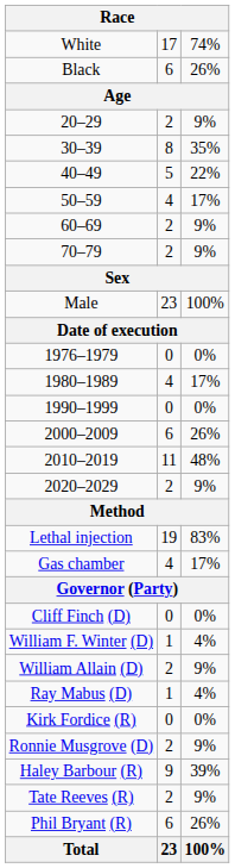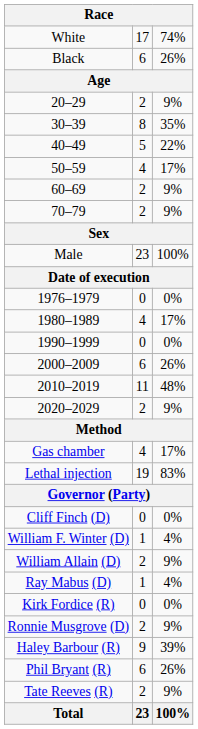 <table class="wikitable" style="text-align:center;">
 <tr>
 <th colspan="3">Race</th>
 </tr>
 <tr>
 <td>White</td>
 <td>17</td>
 <td>74%</td>
 </tr>
 <tr>
 <td>Black</td>
 <td>6</td>
 <td>26%</td>
 </tr>
 <tr>
 <th colspan="3">Age</th>
 </tr>
 <tr>
 <td>20–29</td>
 <td>2</td>
 <td>9%</td>
 </tr>
 <tr>
 <td>30–39</td>
 <td>8</td>
 <td>35%</td>
 </tr>
 <tr>
 <td>40–49</td>
 <td>5</td>
 <td>22%</td>
 </tr>
 <tr>
 <td>50–59</td>
 <td>4</td>
 <td>17%</td>
 </tr>
 <tr>
 <td>60–69</td>
 <td>2</td>
 <td>9%</td>
 </tr>
 <tr>
 <td>70–79</td>
 <td>2</td>
 <td>9%</td>
 </tr>
 <tr>
 <th colspan="3">Sex</th>
 </tr>
 <tr>
 <td>Male</td>
 <td>23</td>
 <td>100%</td>
 </tr>
 <tr>
 <th colspan="3">Date of execution</th>
 </tr>
 <tr>
 <td>1976–1979</td>
 <td>0</td>
 <td>0%</td>
 </tr>
 <tr>
 <td>1980–1989</td>
 <td>4</td>
 <td>17%</td>
 </tr>
 <tr>
 <td>1990–1999</td>
 <td>0</td>
 <td>0%</td>
 </tr>
 <tr>
 <td>2000–2009</td>
 <td>6</td>
 <td>26%</td>
 </tr>
 <tr>
 <td>2010–2019</td>
 <td>11</td>
 <td>48%</td>
 </tr>
 <tr>
 <td>2020–2029</td>
 <td>2</td>
 <td>9%</td>
 </tr>
 <tr>
 <th colspan="3">Method</th>
 </tr>
 <tr>
+<td><a href='#'>Gas chamber</a></td>
+<td>4</td>
+<td>17%</td>
+</tr>
+<tr>
 <td><a href='#'>Lethal injection</a></td>
 <td>19</td>
 <td>83%</td>
-</tr>
-<tr>
-<td><a href='#'>Gas chamber</a></td>
-<td>4</td>
-<td>17%</td>
 </tr>
 <tr>
 <th colspan="3"><a href='#'>Governor</a> (<a href='#'>Party</a>)</th>
 </tr>
 <tr>
 <td><a href='#'>Cliff Finch</a> <a href='#'>(D)</a></td>
 <td>0</td>
 <td>0%</td>
 </tr>
 <tr>
 <td><a href='#'>William F. Winter</a> <a href='#'>(D)</a></td>
 <td>1</td>
 <td>4%</td>
 </tr>
 <tr>
 <td><a href='#'>William Allain</a> <a href='#'>(D)</a></td>
 <td>2</td>
 <td>9%</td>
 </tr>
 <tr>
 <td><a href='#'>Ray Mabus</a> <a href='#'>(D)</a></td>
 <td>1</td>
 <td>4%</td>
 </tr>
 <tr>
 <td><a href='#'>Kirk Fordice</a> <a href='#'>(R)</a></td>
 <td>0</td>
 <td>0%</td>
 </tr>
 <tr>
 <td><a href='#'>Ronnie Musgrove</a> <a href='#'>(D)</a></td>
 <td>2</td>
 <td>9%</td>
 </tr>
 <tr>
 <td><a href='#'>Haley Barbour</a> <a href='#'>(R)</a></td>
 <td>9</td>
 <td>39%</td>
 </tr>
 <tr>
+<td><a href='#'>Phil Bryant</a> <a href='#'>(R)</a></td>
+<td>6</td>
+<td>26%</td>
+</tr>
+<tr>
 <td><a href='#'>Tate Reeves</a> <a href='#'>(R)</a></td>
 <td>2</td>
 <td>9%</td>
-</tr>
-<tr>
-<td><a href='#'>Phil Bryant</a> <a href='#'>(R)</a></td>
-<td>6</td>
-<td>26%</td>
 </tr>
 <tr>
 <th>Total</th>
 <th>23</th>
 <th>100%</th>
 </tr>
 </table>
